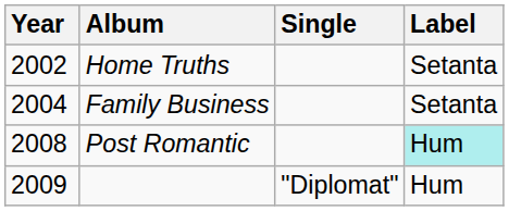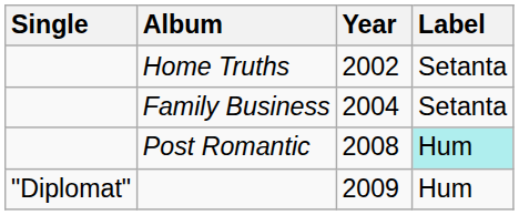 <table class="wikitable">
 <tr>
+<th style="text-align:left; vertical-align:top;">Single</th>
+<th style="text-align:left; vertical-align:top;">Album</th>
 <th style="vertical-align:top; text-align:left; width:40px;">Year</th>
-<th style="text-align:left; vertical-align:top;">Album</th>
-<th style="text-align:left; vertical-align:top;">Single</th>
 <th style="text-align:left; vertical-align:top;">Label</th>
 </tr>
 <tr style="text-align:left; vertical-align:top;">
+<td style="text-align:left; vertical-align:top;"></td>
+<td><em>Home Truths</em></td>
 <td>2002</td>
-<td><em>Home Truths</em></td>
-<td style="text-align:left; vertical-align:top;"></td>
 <td>Setanta</td>
 </tr>
 <tr style="text-align:left; vertical-align:top;">
+<td style="text-align:left; vertical-align:top;"></td>
+<td><em>Family Business</em></td>
 <td>2004</td>
-<td><em>Family Business</em></td>
-<td style="text-align:left; vertical-align:top;"></td>
 <td>Setanta</td>
 </tr>
 <tr style="text-align:left; vertical-align:top;">
+<td style="text-align:left; vertical-align:top;"></td>
+<td><em>Post Romantic</em></td>
 <td>2008</td>
-<td><em>Post Romantic</em></td>
-<td style="text-align:left; vertical-align:top;"></td>
 <td style="background: paleturquoise;">Hum</td>
 </tr>
 <tr style="text-align:left; vertical-align:top;">
+<td>"Diplomat"</td>
+<td style="text-align:left; vertical-align:top;"></td>
 <td>2009</td>
-<td style="text-align:left; vertical-align:top;"></td>
-<td>"Diplomat"</td>
 <td>Hum</td>
 </tr>
 </table>
